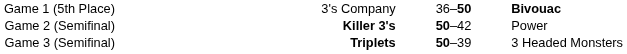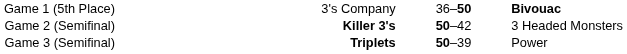 <table style="width:100%;" cellspacing="1">
 <tr>
 <th width=15%></th>
 <th width=25%></th>
 <th width=10%></th>
 <th width=25%></th>
 </tr>
 <tr style=font-size:90%>
 <td align=right>Game 1 (5th Place)</td>
 <td align=right>3's Company</td>
 <td align=center>36–<strong>50</strong></td>
 <td><strong>Bivouac</strong></td>
 <td></td>
 </tr>
 <tr style=font-size:90%>
 <td align=right>Game 2 (Semifinal)</td>
 <td align=right><strong>Killer 3's</strong></td>
 <td align=center><strong>50</strong>–42</td>
-<td>Power</td>
+<td>3 Headed Monsters</td>
 <td></td>
 </tr>
 <tr style=font-size:90%>
 <td align=right>Game 3 (Semifinal)</td>
 <td align=right><strong>Triplets</strong></td>
 <td align=center><strong>50</strong>–39</td>
-<td>3 Headed Monsters</td>
+<td>Power</td>
 <td></td>
 </tr>
 </table>
